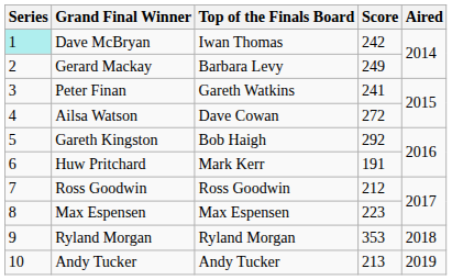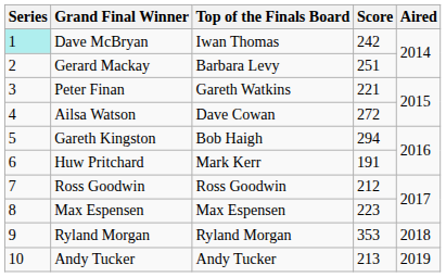 <table class=wikitable>
 <tr>
 <th>Series</th>
 <th>Grand Final Winner</th>
 <th>Top of the Finals Board</th>
 <th>Score</th>
 <th>Aired</th>
 </tr>
 <tr>
 <td style="background: paleturquoise;">1</td>
 <td>Dave McBryan</td>
 <td>Iwan Thomas</td>
 <td>242</td>
 <td rowspan="2">2014</td>
 </tr>
 <tr>
 <td>2</td>
 <td>Gerard Mackay</td>
 <td>Barbara Levy</td>
-<td>249</td>
+<td>251</td>
 </tr>
 <tr>
 <td>3</td>
 <td>Peter Finan</td>
 <td>Gareth Watkins</td>
-<td>241</td>
+<td>221</td>
 <td rowspan="2">2015</td>
 </tr>
 <tr>
 <td>4</td>
 <td>Ailsa Watson</td>
 <td>Dave Cowan</td>
 <td>272</td>
 </tr>
 <tr>
 <td>5</td>
 <td>Gareth Kingston</td>
 <td>Bob Haigh</td>
-<td>292</td>
+<td>294</td>
 <td rowspan="2">2016</td>
 </tr>
 <tr>
 <td>6</td>
 <td>Huw Pritchard</td>
 <td>Mark Kerr</td>
 <td>191</td>
 </tr>
 <tr>
 <td>7</td>
 <td>Ross Goodwin</td>
 <td>Ross Goodwin</td>
 <td>212</td>
 <td rowspan="2">2017</td>
 </tr>
 <tr>
 <td>8</td>
 <td>Max Espensen</td>
 <td>Max Espensen</td>
 <td>223</td>
 </tr>
 <tr>
 <td>9</td>
 <td>Ryland Morgan</td>
 <td>Ryland Morgan</td>
 <td>353</td>
 <td>2018</td>
 </tr>
 <tr>
 <td>10</td>
 <td>Andy Tucker</td>
 <td>Andy Tucker</td>
 <td>213</td>
 <td>2019</td>
 </tr>
 </table>
